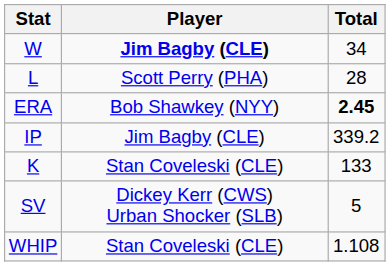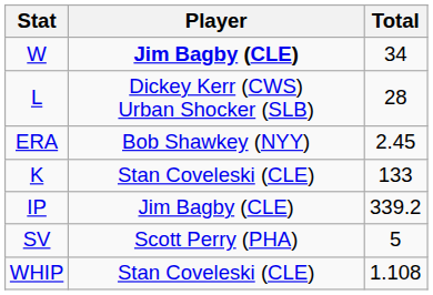 <table class="wikitable" style="text-align:center;">
 <tr>
 <th style="width:15%;">Stat</th>
 <th>Player</th>
 <th style="width:15%;">Total</th>
 </tr>
 <tr>
 <td><a href='#'>W</a></td>
 <td><strong><a href='#'>Jim Bagby</a> (<a href='#'>CLE</a>)</strong></td>
 <td>34</td>
 </tr>
 <tr>
 <td><a href='#'>L</a></td>
-<td><a href='#'>Scott Perry</a> (<a href='#'>PHA</a>)</td>
+<td><a href='#'>Dickey Kerr</a> (<a href='#'>CWS</a>)<br><a href='#'>Urban Shocker</a> (<a href='#'>SLB</a>)</td>
 <td>28</td>
 </tr>
 <tr>
 <td><a href='#'>ERA</a></td>
 <td><a href='#'>Bob Shawkey</a> (<a href='#'>NYY</a>)</td>
-<td><strong>2.45</strong></td>
+<td>2.45</td>
+</tr>
+<tr>
+<td><a href='#'>K</a></td>
+<td><a href='#'>Stan Coveleski</a> (<a href='#'>CLE</a>)</td>
+<td>133</td>
 </tr>
 <tr>
 <td><a href='#'>IP</a></td>
 <td><a href='#'>Jim Bagby</a> (<a href='#'>CLE</a>)</td>
 <td>339.2</td>
 </tr>
 <tr>
-<td><a href='#'>K</a></td>
-<td><a href='#'>Stan Coveleski</a> (<a href='#'>CLE</a>)</td>
-<td>133</td>
-</tr>
-<tr>
 <td><a href='#'>SV</a></td>
-<td><a href='#'>Dickey Kerr</a> (<a href='#'>CWS</a>)<br><a href='#'>Urban Shocker</a> (<a href='#'>SLB</a>)</td>
+<td><a href='#'>Scott Perry</a> (<a href='#'>PHA</a>)</td>
 <td>5</td>
 </tr>
 <tr>
 <td><a href='#'>WHIP</a></td>
 <td><a href='#'>Stan Coveleski</a> (<a href='#'>CLE</a>)</td>
 <td>1.108</td>
 </tr>
 </table>
